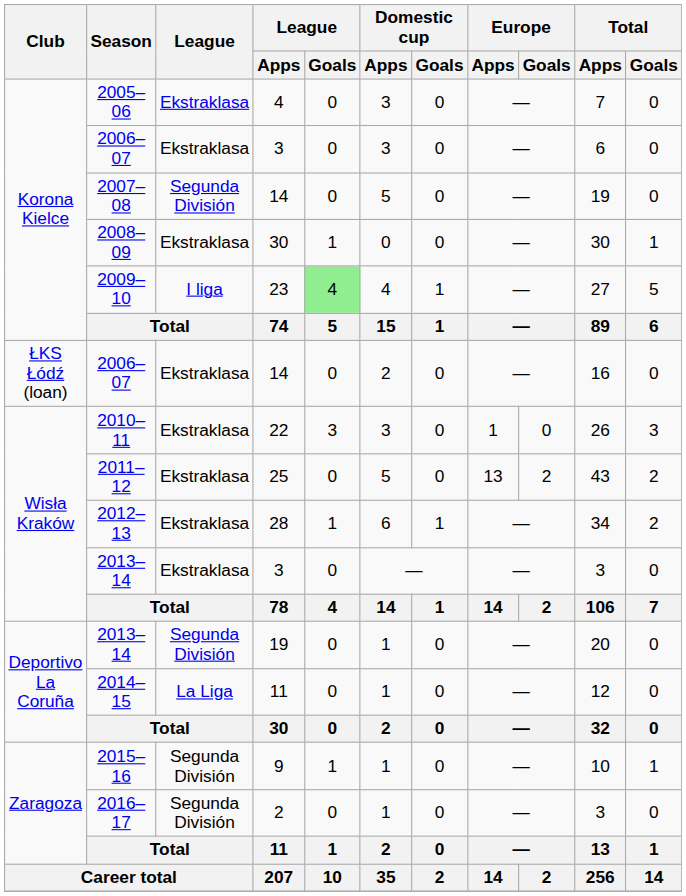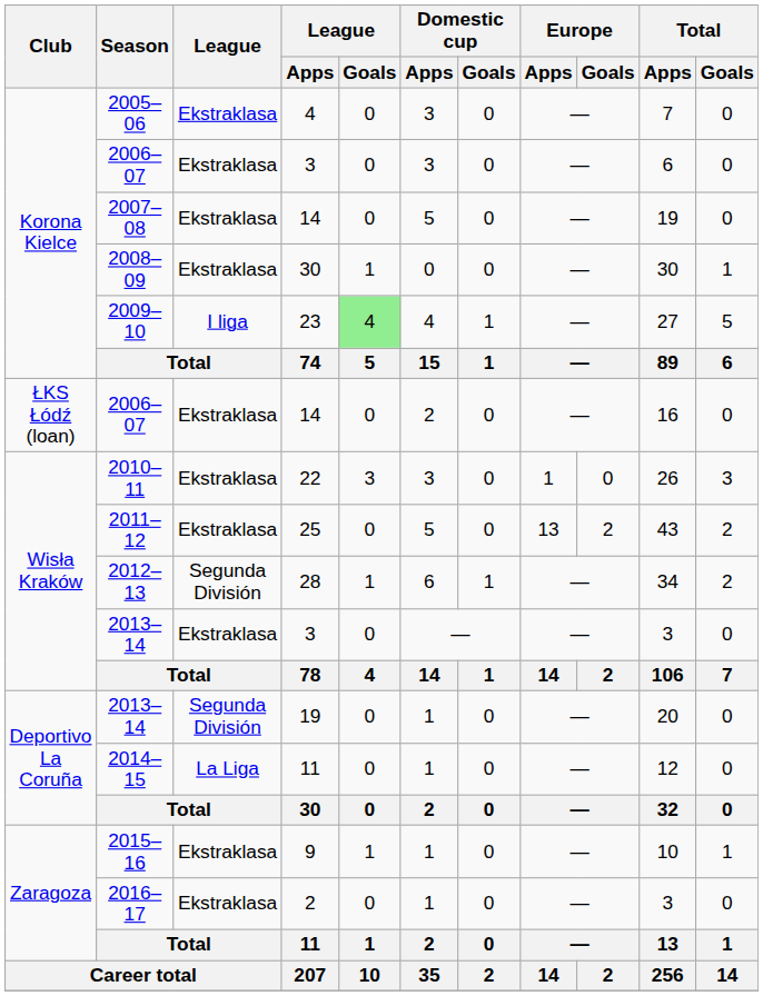 <table class="wikitable" style="text-align: center;">
 <tr>
 <th rowspan="2">Club</th>
 <th rowspan="2">Season</th>
 <th rowspan="2">League</th>
 <th colspan="2">League</th>
 <th colspan="2">Domestic cup</th>
 <th colspan="2">Europe</th>
 <th colspan="2">Total</th>
 </tr>
 <tr>
 <th>Apps</th>
 <th>Goals</th>
 <th>Apps</th>
 <th>Goals</th>
 <th>Apps</th>
 <th>Goals</th>
 <th>Apps</th>
 <th>Goals</th>
 </tr>
 <tr>
 <td rowspan="6" valign="center"><a href='#'>Korona Kielce</a></td>
 <td><a href='#'>2005–06</a></td>
 <td><a href='#'>Ekstraklasa</a></td>
 <td>4</td>
 <td>0</td>
 <td>3</td>
 <td>0</td>
 <td colspan="2">—</td>
 <td>7</td>
 <td>0</td>
 </tr>
 <tr>
 <td><a href='#'>2006–07</a></td>
 <td>Ekstraklasa</td>
 <td>3</td>
 <td>0</td>
 <td>3</td>
 <td>0</td>
 <td colspan="2">—</td>
 <td>6</td>
 <td>0</td>
 </tr>
 <tr>
 <td><a href='#'>2007–08</a></td>
-<td><a href='#'>Segunda División</a></td>
+<td>Ekstraklasa</td>
 <td>14</td>
 <td>0</td>
 <td>5</td>
 <td>0</td>
 <td colspan="2">—</td>
 <td>19</td>
 <td>0</td>
 </tr>
 <tr>
 <td><a href='#'>2008–09</a></td>
 <td>Ekstraklasa</td>
 <td>30</td>
 <td>1</td>
 <td>0</td>
 <td>0</td>
 <td colspan="2">—</td>
 <td>30</td>
 <td>1</td>
 </tr>
 <tr>
 <td><a href='#'>2009–10</a></td>
 <td><a href='#'>I liga</a></td>
 <td>23</td>
 <td style="background: lightgreen;">4</td>
 <td>4</td>
 <td>1</td>
 <td colspan="2">—</td>
 <td>27</td>
 <td>5</td>
 </tr>
 <tr>
 <th colspan="2">Total</th>
 <th>74</th>
 <th>5</th>
 <th>15</th>
 <th>1</th>
 <th colspan="2">—</th>
 <th>89</th>
 <th>6</th>
 </tr>
 <tr>
 <td rowspan="1" valign="top"><a href='#'>ŁKS Łódź</a> (loan)</td>
 <td><a href='#'>2006–07</a></td>
 <td>Ekstraklasa</td>
 <td>14</td>
 <td>0</td>
 <td>2</td>
 <td>0</td>
 <td colspan="2">—</td>
 <td>16</td>
 <td>0</td>
 </tr>
 <tr>
 <td rowspan="5" valign="center"><a href='#'>Wisła Kraków</a></td>
 <td><a href='#'>2010–11</a></td>
 <td>Ekstraklasa</td>
 <td>22</td>
 <td>3</td>
 <td>3</td>
 <td>0</td>
 <td>1</td>
 <td>0</td>
 <td>26</td>
 <td>3</td>
 </tr>
 <tr>
 <td><a href='#'>2011–12</a></td>
 <td>Ekstraklasa</td>
 <td>25</td>
 <td>0</td>
 <td>5</td>
 <td>0</td>
 <td>13</td>
 <td>2</td>
 <td>43</td>
 <td>2</td>
 </tr>
 <tr>
 <td><a href='#'>2012–13</a></td>
-<td>Ekstraklasa</td>
+<td>Segunda División</td>
 <td>28</td>
 <td>1</td>
 <td>6</td>
 <td>1</td>
 <td colspan="2">—</td>
 <td>34</td>
 <td>2</td>
 </tr>
 <tr>
 <td><a href='#'>2013–14</a></td>
 <td>Ekstraklasa</td>
 <td>3</td>
 <td>0</td>
 <td colspan="2">—</td>
 <td colspan="2">—</td>
 <td>3</td>
 <td>0</td>
 </tr>
 <tr>
 <th colspan="2">Total</th>
 <th>78</th>
 <th>4</th>
 <th>14</th>
 <th>1</th>
 <th>14</th>
 <th>2</th>
 <th>106</th>
 <th>7</th>
 </tr>
 <tr>
 <td rowspan="3" valign="center"><a href='#'>Deportivo La Coruña</a></td>
 <td><a href='#'>2013–14</a></td>
 <td><a href='#'>Segunda División</a></td>
 <td>19</td>
 <td>0</td>
 <td>1</td>
 <td>0</td>
 <td colspan="2">—</td>
 <td>20</td>
 <td>0</td>
 </tr>
 <tr>
 <td><a href='#'>2014–15</a></td>
 <td><a href='#'>La Liga</a></td>
 <td>11</td>
 <td>0</td>
 <td>1</td>
 <td>0</td>
 <td colspan="2">—</td>
 <td>12</td>
 <td>0</td>
 </tr>
 <tr>
 <th colspan="2">Total</th>
 <th>30</th>
 <th>0</th>
 <th>2</th>
 <th>0</th>
 <th colspan="2">—</th>
 <th>32</th>
 <th>0</th>
 </tr>
 <tr>
 <td rowspan="3" valign="center"><a href='#'>Zaragoza</a></td>
 <td><a href='#'>2015–16</a></td>
-<td>Segunda División</td>
+<td>Ekstraklasa</td>
 <td>9</td>
 <td>1</td>
 <td>1</td>
 <td>0</td>
 <td colspan="2">—</td>
 <td>10</td>
 <td>1</td>
 </tr>
 <tr>
 <td><a href='#'>2016–17</a></td>
-<td>Segunda División</td>
+<td>Ekstraklasa</td>
 <td>2</td>
 <td>0</td>
 <td>1</td>
 <td>0</td>
 <td colspan="2">—</td>
 <td>3</td>
 <td>0</td>
 </tr>
 <tr>
 <th colspan="2">Total</th>
 <th>11</th>
 <th>1</th>
 <th>2</th>
 <th>0</th>
 <th colspan="2">—</th>
 <th>13</th>
 <th>1</th>
 </tr>
 <tr>
 <th colspan="3">Career total</th>
 <th>207</th>
 <th>10</th>
 <th>35</th>
 <th>2</th>
 <th>14</th>
 <th>2</th>
 <th>256</th>
 <th>14</th>
 </tr>
 <tr>
 </tr>
 </table>
